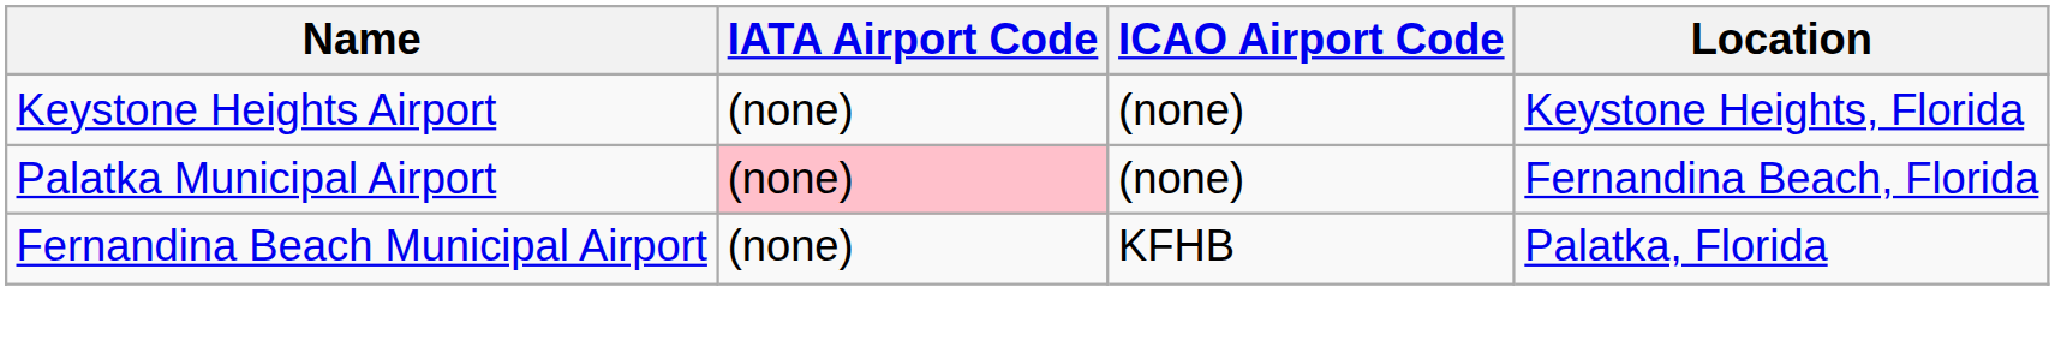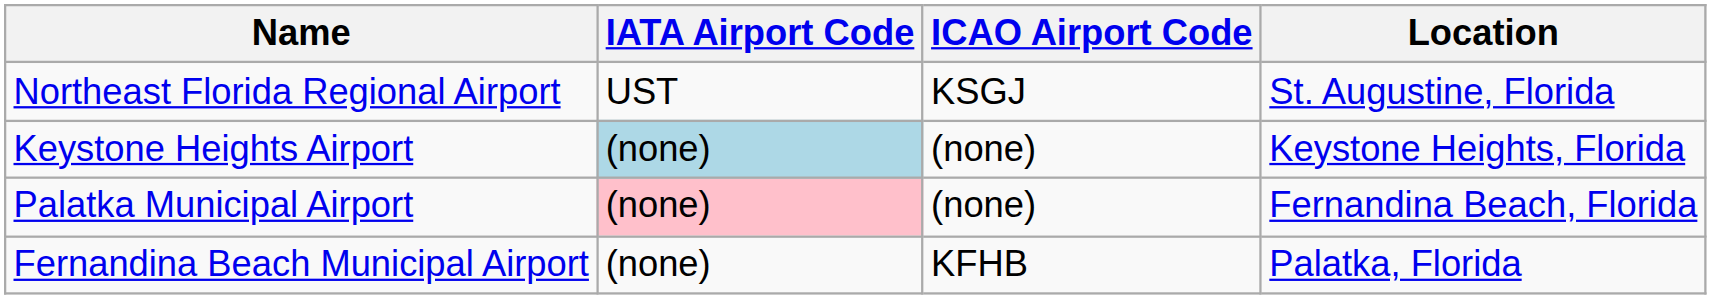 <table class="wikitable">
 <tr>
 <th>Name</th>
 <th><a href='#'>IATA Airport Code</a></th>
 <th><a href='#'>ICAO Airport Code</a></th>
 <th>Location</th>
 </tr>
 <tr>
+<td><a href='#'>Northeast Florida Regional Airport</a></td>
+<td>UST</td>
+<td>KSGJ</td>
+<td><a href='#'>St. Augustine, Florida</a></td>
+</tr>
+<tr>
 <td><a href='#'>Keystone Heights Airport</a></td>
-<td>(none)</td>
+<td style="background: lightblue;">(none)</td>
 <td>(none)</td>
 <td><a href='#'>Keystone Heights, Florida</a></td>
 </tr>
 <tr>
 <td><a href='#'>Palatka Municipal Airport</a></td>
 <td style="background: pink;">(none)</td>
 <td>(none)</td>
 <td><a href='#'>Fernandina Beach, Florida</a></td>
 </tr>
 <tr>
 <td><a href='#'>Fernandina Beach Municipal Airport</a></td>
 <td>(none)</td>
 <td>KFHB</td>
 <td><a href='#'>Palatka, Florida</a></td>
 </tr>
 </table>
